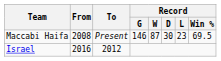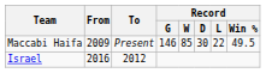 <table class="wikitable" style="text-align: center">
 <tr>
 <th rowspan="2">Team</th>
 <th rowspan="2">From</th>
 <th rowspan="2">To</th>
 <th colspan="5">Record</th>
 </tr>
 <tr>
 <th>G</th>
 <th>W</th>
 <th>D</th>
 <th>L</th>
 <th>Win %</th>
 </tr>
 <tr>
 <td>Maccabi Haifa</td>
-<td>2008</td>
+<td>2009</td>
 <td align=left><em>Present</em><br></td>
 <td>146</td>
-<td>87</td>
+<td>85</td>
 <td>30</td>
-<td>23</td>
-<td>69.5</td>
+<td>22</td>
+<td>49.5</td>
 </tr>
 <tr>
 <td align=left><a href='#'>Israel</a></td>
 <td align=left>2016</td>
 <td>2012</td>
 </tr>
 </table>
